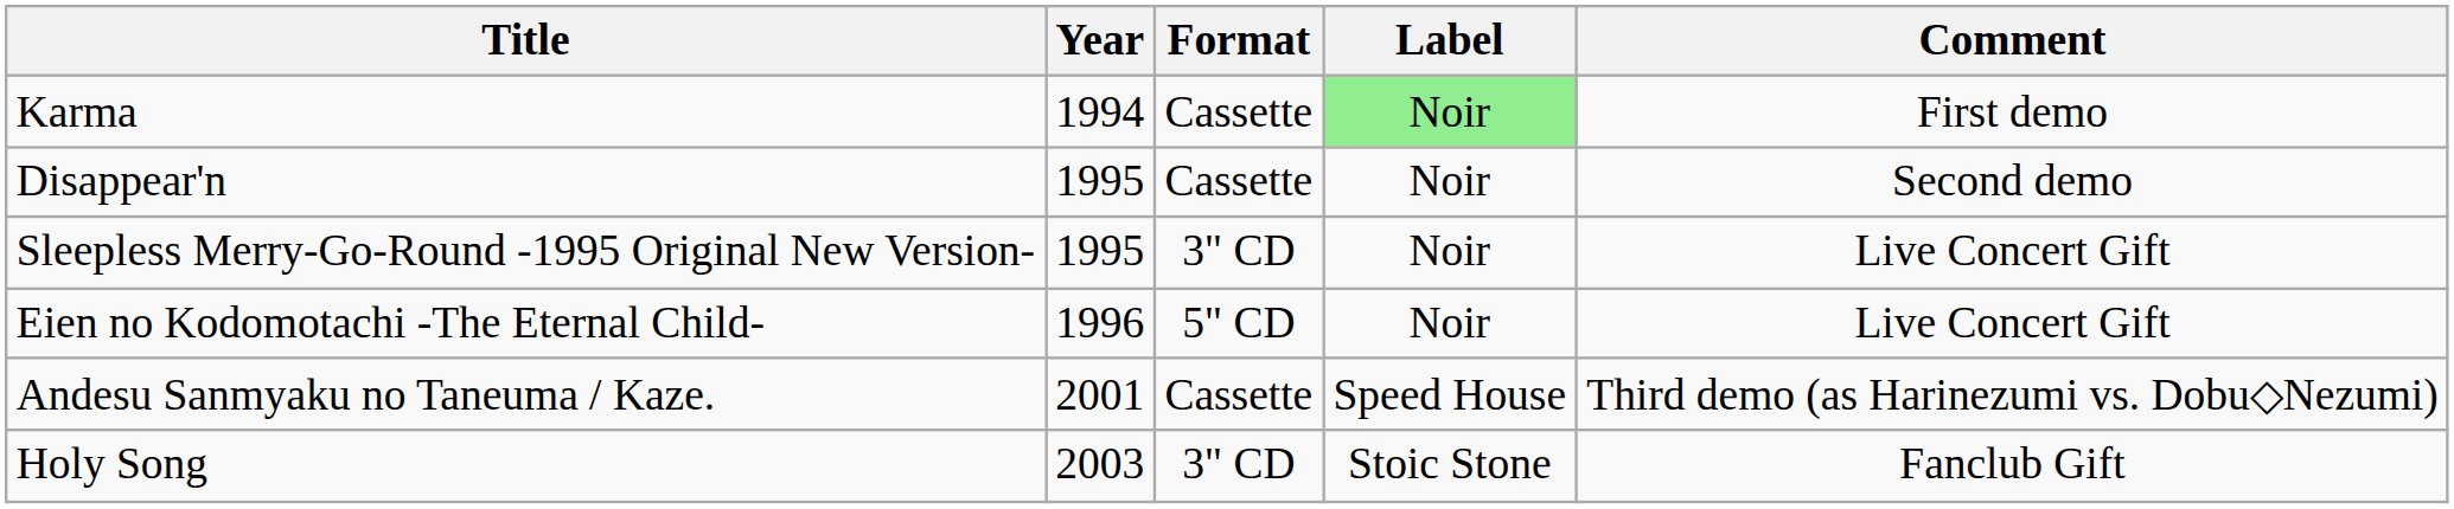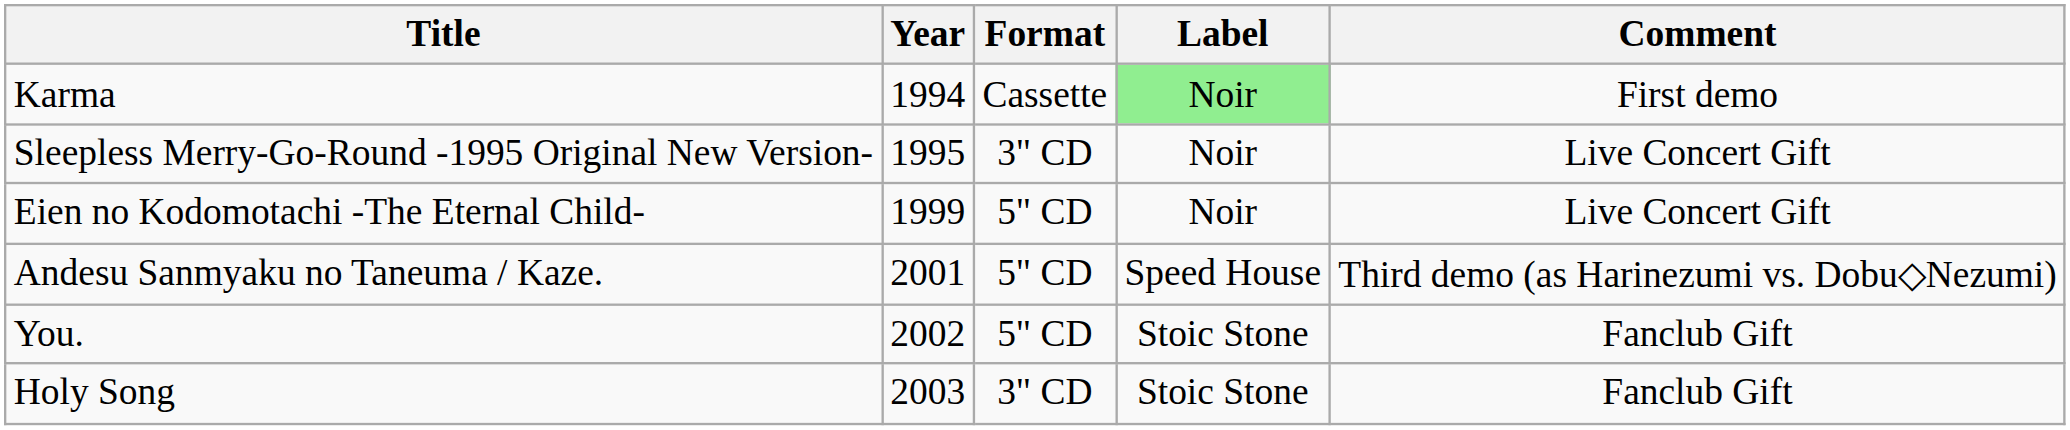 <table class="wikitable">
 <tr>
 <th>Title</th>
 <th>Year</th>
 <th>Format</th>
 <th>Label</th>
 <th>Comment</th>
 </tr>
 <tr>
 <td>Karma</td>
 <td style="text-align:center">1994</td>
 <td style="text-align:center">Cassette</td>
 <td style="background: lightgreen; text-align:center">Noir</td>
 <td style="text-align:center">First demo</td>
 </tr>
 <tr>
-<td>Disappear'n</td>
-<td style="text-align:center">1995</td>
-<td style="text-align:center">Cassette</td>
-<td style="text-align:center">Noir</td>
-<td style="text-align:center">Second demo</td>
-</tr>
-<tr>
 <td>Sleepless Merry-Go-Round -1995 Original New Version-</td>
 <td style="text-align:center">1995</td>
 <td style="text-align:center">3" CD</td>
 <td style="text-align:center">Noir</td>
 <td style="text-align:center">Live Concert Gift</td>
 </tr>
 <tr>
 <td>Eien no Kodomotachi -The Eternal Child-</td>
-<td style="text-align:center">1996</td>
+<td style="text-align:center">1999</td>
 <td style="text-align:center">5" CD</td>
 <td style="text-align:center">Noir</td>
 <td style="text-align:center">Live Concert Gift</td>
 </tr>
 <tr>
 <td>Andesu Sanmyaku no Taneuma / Kaze.</td>
 <td style="text-align:center">2001</td>
-<td style="text-align:center">Cassette</td>
+<td style="text-align:center">5" CD</td>
 <td style="text-align:center">Speed House</td>
 <td style="text-align:center">Third demo (as Harinezumi vs. Dobu◇Nezumi)</td>
+</tr>
+<tr>
+<td>You.</td>
+<td style="text-align:center">2002</td>
+<td style="text-align:center">5" CD</td>
+<td style="text-align:center">Stoic Stone</td>
+<td style="text-align:center">Fanclub Gift</td>
 </tr>
 <tr>
 <td>Holy Song</td>
 <td style="text-align:center">2003</td>
 <td style="text-align:center">3" CD</td>
 <td style="text-align:center">Stoic Stone</td>
 <td style="text-align:center">Fanclub Gift</td>
 </tr>
 </table>
